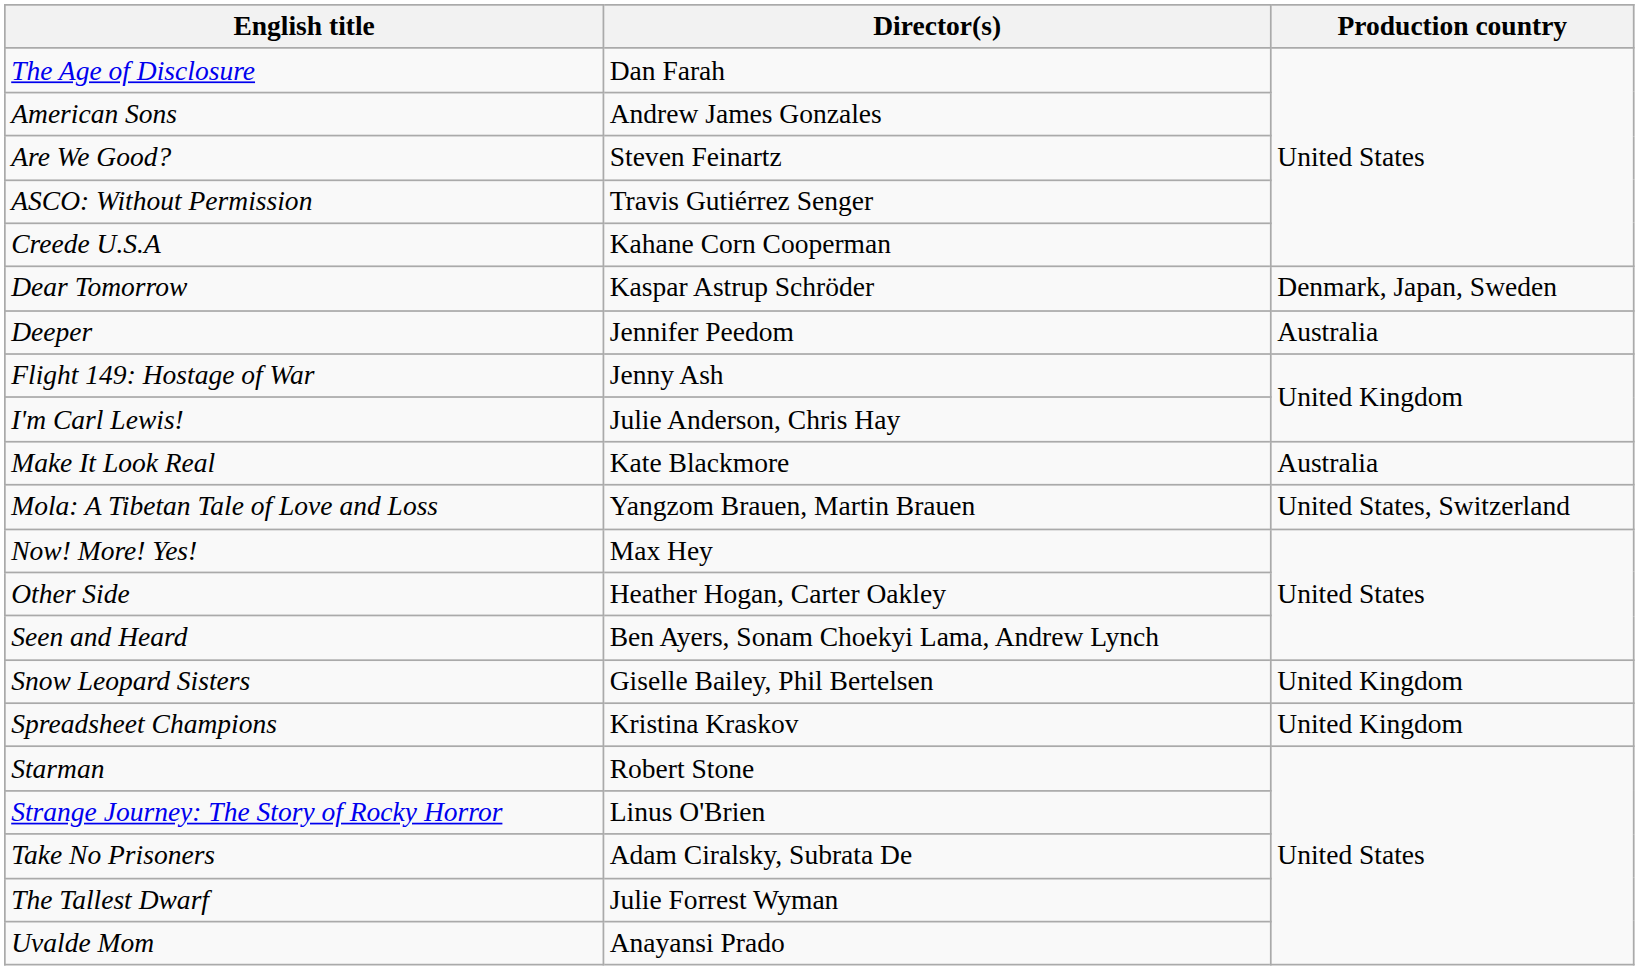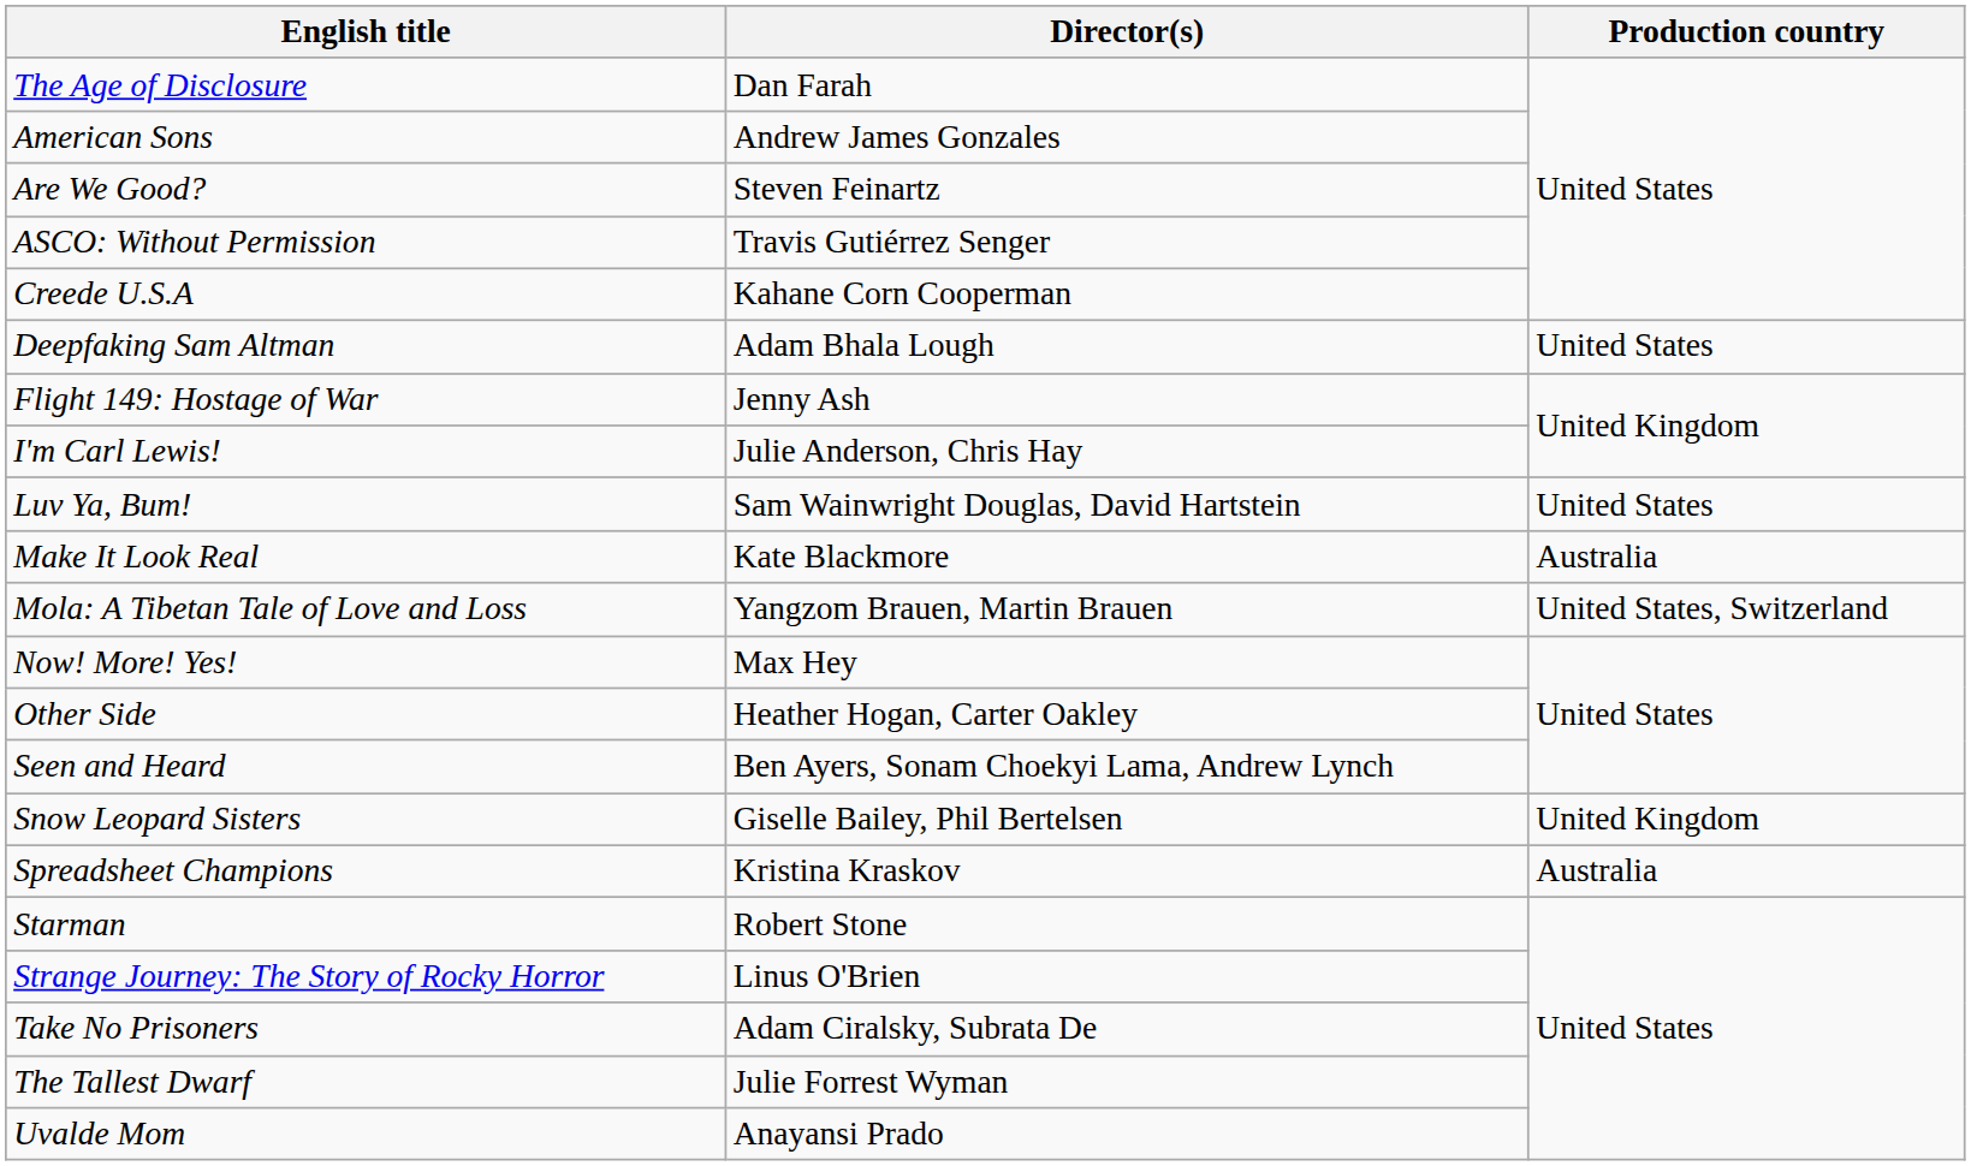 <table class="wikitable plainrowheaders" style="width:75%; margin-bottom:4px">
 <tr>
 <th scope="col">English title</th>
 <th scope="col">Director(s)</th>
 <th scope="col">Production country</th>
 </tr>
 <tr>
 <td scope="row"><em><a href='#'>The Age of Disclosure</a></em></td>
 <td>Dan Farah</td>
 <td rowspan="5">United States</td>
 </tr>
 <tr>
 <td scope="row"><em>American Sons</em></td>
 <td>Andrew James Gonzales</td>
 </tr>
 <tr>
 <td scope="row"><em>Are We Good?</em></td>
 <td>Steven Feinartz</td>
 </tr>
 <tr>
 <td scope="row"><em>ASCO: Without Permission</em></td>
 <td>Travis Gutiérrez Senger</td>
 </tr>
 <tr>
 <td scope="row"><em>Creede U.S.A</em></td>
 <td>Kahane Corn Cooperman</td>
 </tr>
 <tr>
-<td scope="row"><em>Dear Tomorrow</em></td>
-<td>Kaspar Astrup Schröder</td>
-<td>Denmark, Japan, Sweden</td>
-</tr>
-<tr>
-<td scope="row"><em>Deeper</em></td>
-<td>Jennifer Peedom</td>
-<td>Australia</td>
+<td scope="row"><em>Deepfaking Sam Altman</em></td>
+<td>Adam Bhala Lough</td>
+<td>United States</td>
 </tr>
 <tr>
 <td scope="row"><em>Flight 149: Hostage of War</em></td>
 <td>Jenny Ash</td>
 <td rowspan="2">United Kingdom</td>
 </tr>
 <tr>
 <td scope="row"><em>I'm Carl Lewis!</em></td>
 <td>Julie Anderson, Chris Hay</td>
+</tr>
+<tr>
+<td scope="row"><em>Luv Ya, Bum!</em></td>
+<td>Sam Wainwright Douglas, David Hartstein</td>
+<td>United States</td>
 </tr>
 <tr>
 <td scope="row"><em>Make It Look Real</em></td>
 <td>Kate Blackmore</td>
 <td>Australia</td>
 </tr>
 <tr>
 <td scope="row"><em>Mola: A Tibetan Tale of Love and Loss</em></td>
 <td>Yangzom Brauen, Martin Brauen</td>
 <td>United States, Switzerland</td>
 </tr>
 <tr>
 <td scope="row"><em>Now! More! Yes!</em></td>
 <td>Max Hey</td>
 <td rowspan="3">United States</td>
 </tr>
 <tr>
 <td scope="row"><em>Other Side</em></td>
 <td>Heather Hogan, Carter Oakley</td>
 </tr>
 <tr>
 <td scope="row"><em>Seen and Heard</em></td>
 <td>Ben Ayers, Sonam Choekyi Lama, Andrew Lynch</td>
 </tr>
 <tr>
 <td scope="row"><em>Snow Leopard Sisters</em></td>
 <td>Giselle Bailey, Phil Bertelsen</td>
 <td>United Kingdom</td>
 </tr>
 <tr>
 <td scope="row"><em>Spreadsheet Champions</em></td>
 <td>Kristina Kraskov</td>
-<td>United Kingdom</td>
+<td>Australia</td>
 </tr>
 <tr>
 <td scope="row"><em>Starman</em></td>
 <td>Robert Stone</td>
 <td rowspan="5">United States</td>
 </tr>
 <tr>
 <td scope="row"><em><a href='#'>Strange Journey: The Story of Rocky Horror</a></em></td>
 <td>Linus O'Brien</td>
 </tr>
 <tr>
 <td scope="row"><em>Take No Prisoners</em></td>
 <td>Adam Ciralsky, Subrata De</td>
 </tr>
 <tr>
 <td scope="row"><em>The Tallest Dwarf</em></td>
 <td>Julie Forrest Wyman</td>
 </tr>
 <tr>
 <td scope="row"><em>Uvalde Mom</em></td>
 <td>Anayansi Prado</td>
 </tr>
 </table>
